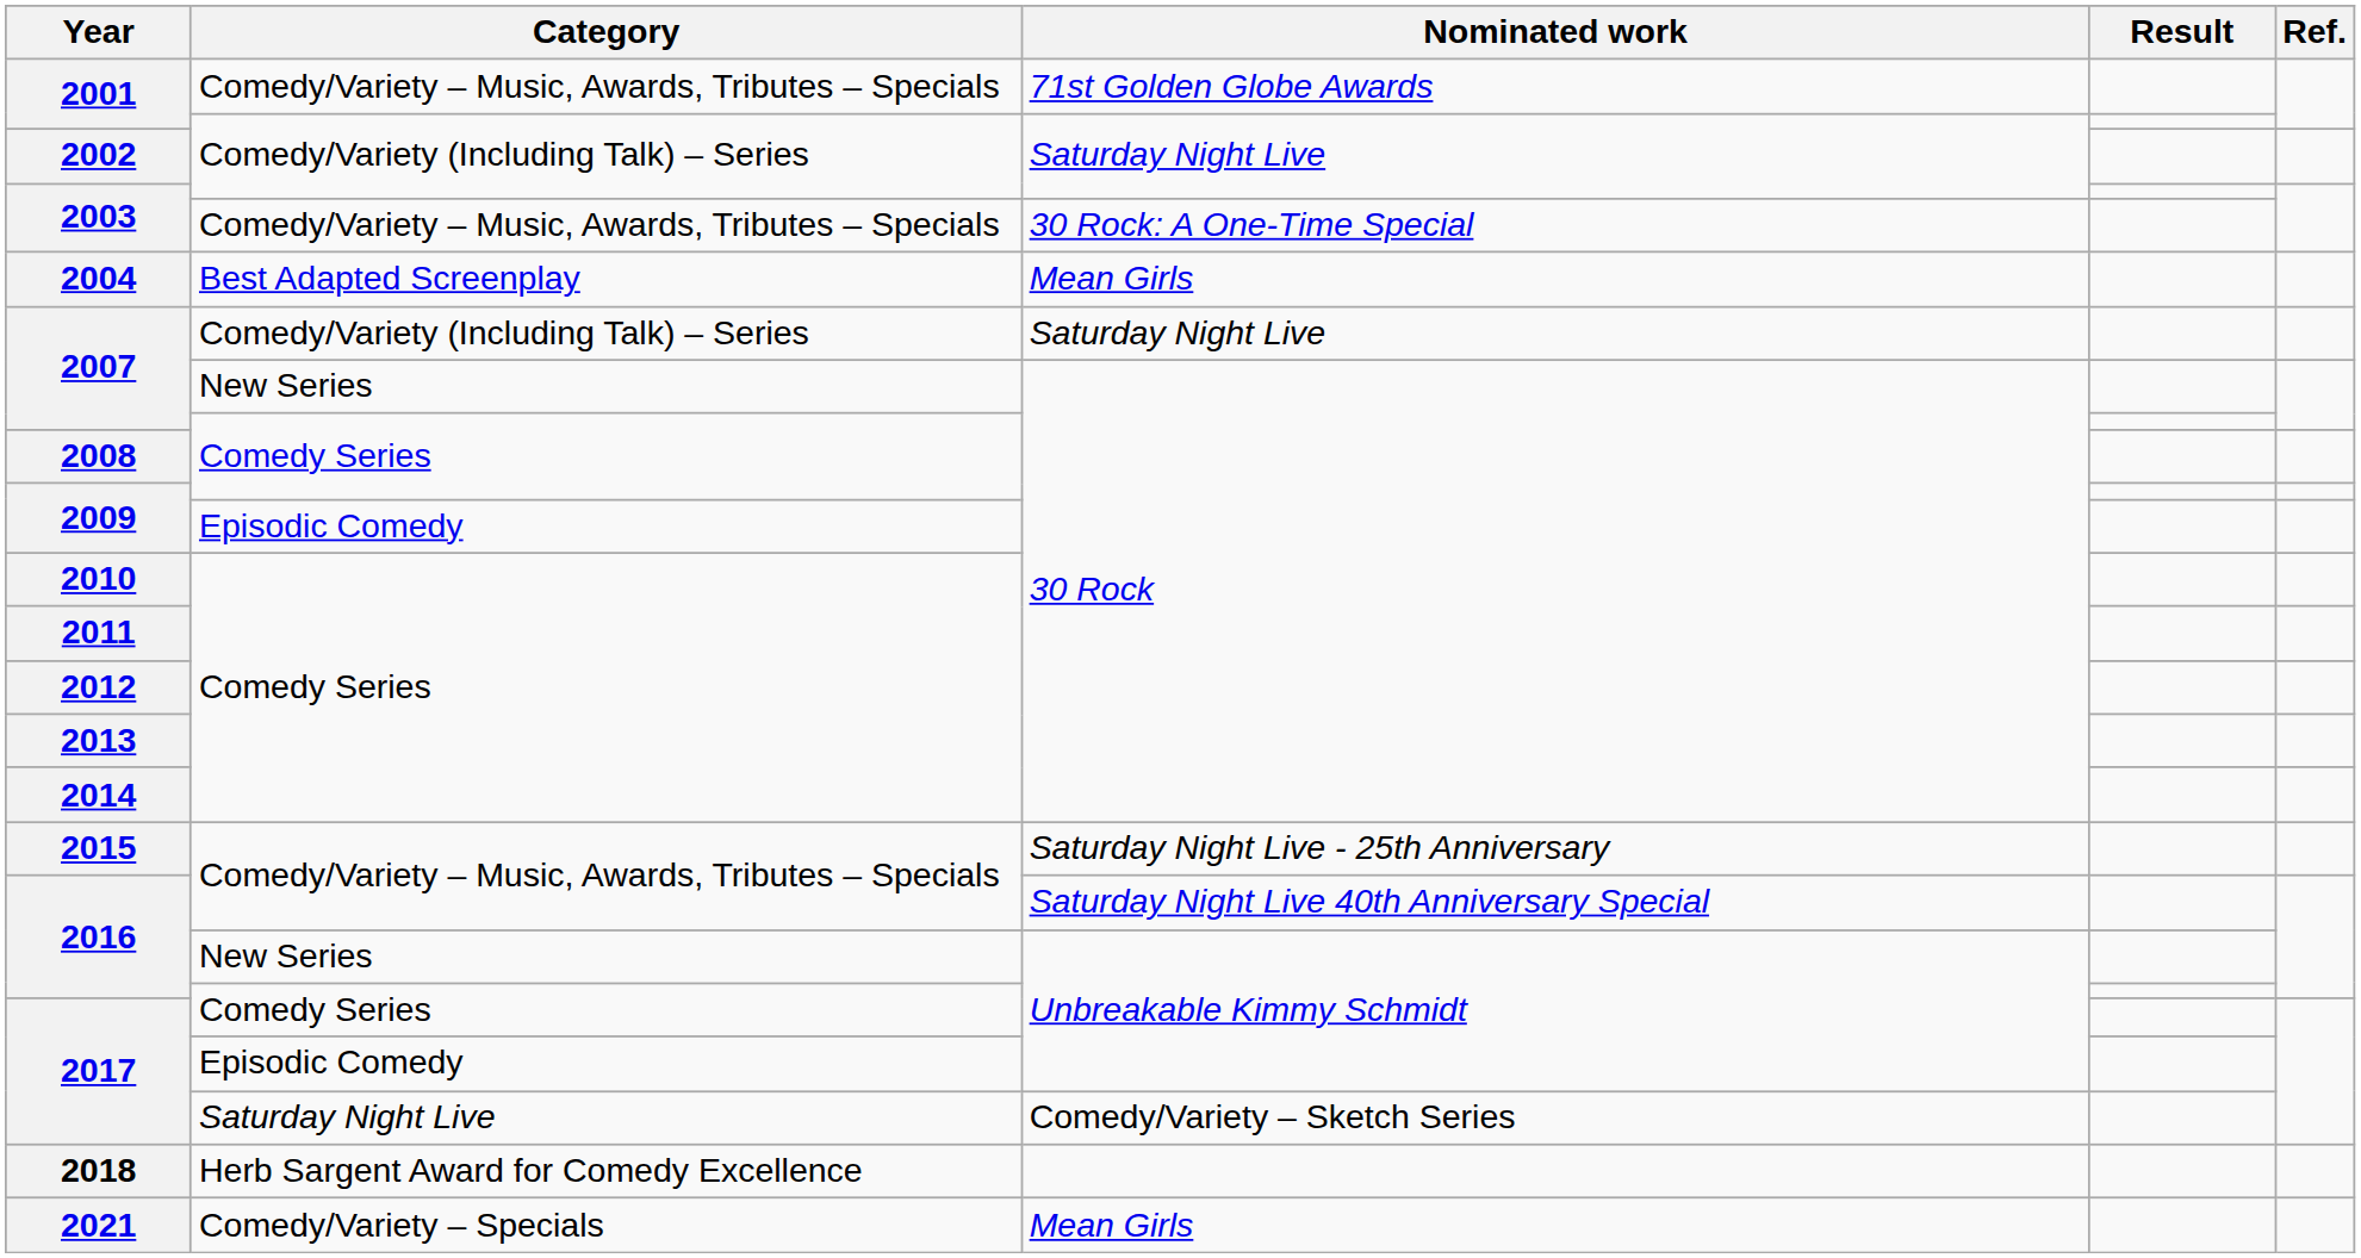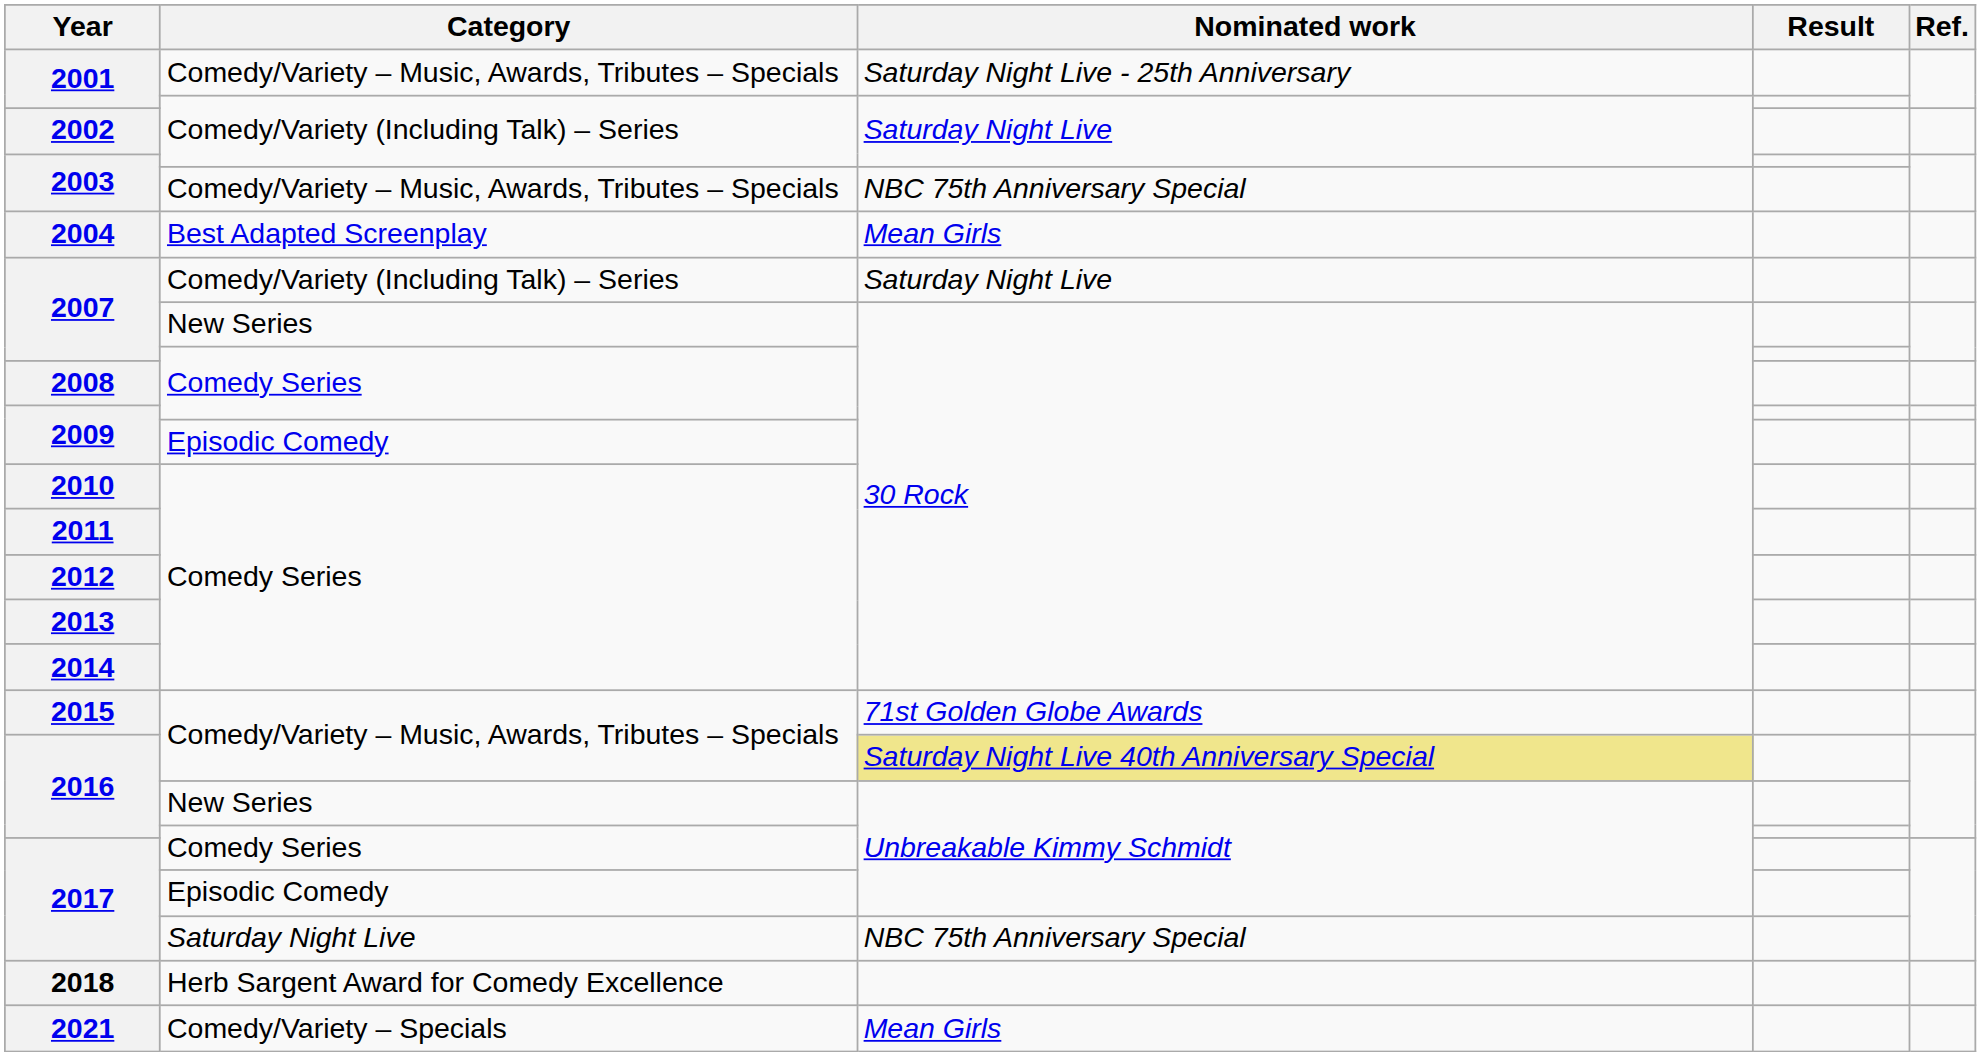 <table class=wikitable>
 <tr>
 <th scope="col" style="width:5em;">Year</th>
 <th scope="col" style="width:24em;">Category</th>
 <th scope="col" style="width:31em;">Nominated work</th>
 <th scope="col" style="width:5em;">Result</th>
 <th>Ref.</th>
 </tr>
 <tr>
 <th row=scope style="text-align:center;", rowspan="2"><a href='#'>2001</a></th>
 <td>Comedy/Variety – Music, Awards, Tributes – Specials</td>
-<td><em><a href='#'>71st Golden Globe Awards</a></em></td>
+<td><em>Saturday Night Live - 25th Anniversary</em></td>
 <td></td>
 <td style="text-align:center;" rowspan="2"></td>
 </tr>
 <tr>
 <td rowspan="3">Comedy/Variety (Including Talk) – Series</td>
 <td rowspan="3"><em><a href='#'>Saturday Night Live</a></em></td>
 <td></td>
 </tr>
 <tr>
 <th row=scope style="text-align:center;"><a href='#'>2002</a></th>
 <td></td>
 <td style="text-align:center;"></td>
 </tr>
 <tr>
 <th row=scope style="text-align:center;", rowspan="2"><a href='#'>2003</a></th>
 <td></td>
 <td style="text-align:center;" rowspan="2"></td>
 </tr>
 <tr>
 <td>Comedy/Variety – Music, Awards, Tributes – Specials</td>
-<td><em><a href='#'>30 Rock: A One-Time Special</a></em></td>
+<td><em>NBC 75th Anniversary Special</em></td>
 <td></td>
 </tr>
 <tr>
 <th row=scope style="text-align:center;"><a href='#'>2004</a></th>
 <td><a href='#'>Best Adapted Screenplay</a></td>
 <td><em><a href='#'>Mean Girls</a></em></td>
 <td></td>
 <td style="text-align:center;"></td>
 </tr>
 <tr>
 <th row=scope style="text-align:center;", rowspan="3"><a href='#'>2007</a></th>
 <td>Comedy/Variety (Including Talk) – Series</td>
 <td><em>Saturday Night Live</em></td>
 <td></td>
 <td style="text-align:center;"></td>
 </tr>
 <tr>
 <td>New Series</td>
 <td rowspan="10"><em><a href='#'>30 Rock</a></em></td>
 <td></td>
 <td rowspan="2" style="text-align:center;"></td>
 </tr>
 <tr>
 <td rowspan="3"><a href='#'>Comedy Series</a></td>
 <td></td>
 </tr>
 <tr>
 <th row=scope style="text-align:center;"><a href='#'>2008</a></th>
 <td></td>
 <td style="text-align:center;"></td>
 </tr>
 <tr>
 <th row=scope style="text-align:center;", rowspan="2"><a href='#'>2009</a></th>
 <td></td>
 <td style="text-align:center;"></td>
 </tr>
 <tr>
 <td><a href='#'>Episodic Comedy</a></td>
 <td></td>
 <td style="text-align:center;"></td>
 </tr>
 <tr>
 <th row=scope style="text-align:center;"><a href='#'>2010</a></th>
 <td rowspan="5">Comedy Series</td>
 <td></td>
 <td style="text-align:center;"></td>
 </tr>
 <tr>
 <th row=scope style="text-align:center;"><a href='#'>2011</a></th>
 <td></td>
 <td style="text-align:center;"></td>
 </tr>
 <tr>
 <th row=scope style="text-align:center;"><a href='#'>2012</a></th>
 <td></td>
 <td style="text-align:center;"></td>
 </tr>
 <tr>
 <th row=scope style="text-align:center;"><a href='#'>2013</a></th>
 <td></td>
 <td style="text-align:center;"></td>
 </tr>
 <tr>
 <th row=scope style="text-align:center;"><a href='#'>2014</a></th>
 <td></td>
 <td style="text-align:center;"></td>
 </tr>
 <tr>
 <th row=scope style="text-align:center;"><a href='#'>2015</a></th>
 <td rowspan="2">Comedy/Variety – Music, Awards, Tributes – Specials</td>
-<td><em>Saturday Night Live - 25th Anniversary</em></td>
+<td><em><a href='#'>71st Golden Globe Awards</a></em></td>
 <td></td>
 <td style="text-align:center;"></td>
 </tr>
 <tr>
 <th row=scope style="text-align:center;", rowspan="3"><a href='#'>2016</a></th>
-<td><em><a href='#'>Saturday Night Live 40th Anniversary Special</a></em></td>
+<td style="background: khaki;"><em><a href='#'>Saturday Night Live 40th Anniversary Special</a></em></td>
 <td></td>
 <td rowspan="3" style="text-align:center;"></td>
 </tr>
 <tr>
 <td>New Series</td>
 <td rowspan="4"><em><a href='#'>Unbreakable Kimmy Schmidt</a></em></td>
 <td></td>
 </tr>
 <tr>
 <td rowspan="2">Comedy Series</td>
 <td></td>
 </tr>
 <tr>
 <th row=scope style="text-align:center;", rowspan="3"><a href='#'>2017</a></th>
 <td></td>
 <td rowspan="3" style="text-align:center;"><br></td>
 </tr>
 <tr>
 <td>Episodic Comedy</td>
 <td></td>
 </tr>
 <tr>
 <td><em>Saturday Night Live</em></td>
-<td>Comedy/Variety – Sketch Series</td>
+<td><em>NBC 75th Anniversary Special</em></td>
 <td></td>
 </tr>
 <tr>
 <th>2018</th>
 <td>Herb Sargent Award for Comedy Excellence</td>
 <td></td>
 <td></td>
 <td></td>
 </tr>
 <tr>
 <th row=scope style="text-align:center;"><a href='#'>2021</a></th>
 <td>Comedy/Variety – Specials</td>
 <td><em><a href='#'>Mean Girls</a></em></td>
 <td></td>
 <td style="text-align:center;"></td>
 </tr>
 </table>
